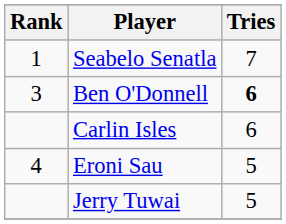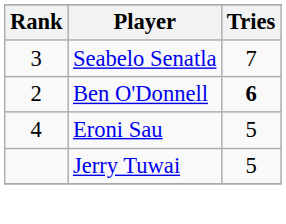 <table class="wikitable sortable">
 <tr>
 </tr>
 <tr>
 <th>Rank</th>
 <th>Player</th>
 <th>Tries</th>
 </tr>
 <tr>
-<td align=center>1</td>
+<td align=center>3</td>
 <td> <a href='#'>Seabelo Senatla</a></td>
 <td align=center>7</td>
 </tr>
 <tr>
-<td align=center>3</td>
+<td align=center>2</td>
 <td> <a href='#'>Ben O'Donnell</a></td>
 <td align=center><strong>6</strong></td>
-</tr>
-<tr>
-<td align=center></td>
-<td> <a href='#'>Carlin Isles</a></td>
-<td align=center>6</td>
 </tr>
 <tr>
 <td align=center>4</td>
 <td> <a href='#'>Eroni Sau</a></td>
 <td align=center>5</td>
 </tr>
 <tr>
 <td align=center></td>
 <td> <a href='#'>Jerry Tuwai</a></td>
 <td align=center>5</td>
 </tr>
 <tr>
 </tr>
 </table>
